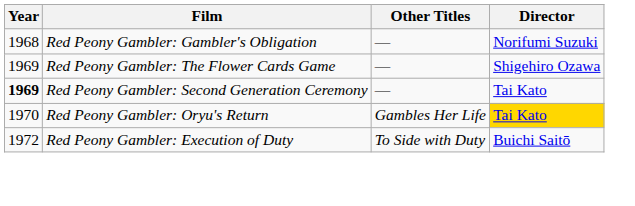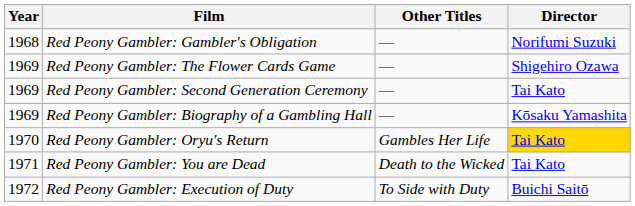 <table class="wikitable">
 <tr>
 <th>Year</th>
 <th>Film</th>
 <th>Other Titles</th>
 <th>Director</th>
 </tr>
 <tr>
 <td>1968</td>
 <td><em>Red Peony Gambler: Gambler's Obligation</em><br></td>
 <td>—</td>
 <td><a href='#'>Norifumi Suzuki</a></td>
 </tr>
 <tr>
 <td>1969</td>
 <td><em>Red Peony Gambler: The Flower Cards Game</em><br></td>
 <td>—</td>
 <td><a href='#'>Shigehiro Ozawa</a></td>
 </tr>
 <tr>
-<td><strong>1969</strong></td>
+<td>1969</td>
 <td><em>Red Peony Gambler: Second Generation Ceremony</em><br></td>
 <td>—</td>
 <td><a href='#'>Tai Kato</a></td>
+</tr>
+<tr>
+<td>1969</td>
+<td><em>Red Peony Gambler: Biography of a Gambling Hall</em><br></td>
+<td>—</td>
+<td><a href='#'>Kōsaku Yamashita</a></td>
 </tr>
 <tr>
 <td>1970</td>
 <td><em>Red Peony Gambler: Oryu's Return</em><br></td>
 <td><em>Gambles Her Life</em></td>
 <td style="background: gold;"><a href='#'>Tai Kato</a></td>
 </tr>
 <tr>
+<td>1971</td>
+<td><em>Red Peony Gambler: You are Dead</em><br></td>
+<td><em>Death to the Wicked</em></td>
+<td><a href='#'>Tai Kato</a></td>
+</tr>
+<tr>
 <td>1972</td>
 <td><em>Red Peony Gambler: Execution of Duty</em><br></td>
 <td><em>To Side with Duty</em></td>
 <td><a href='#'>Buichi Saitō</a></td>
 </tr>
 </table>
